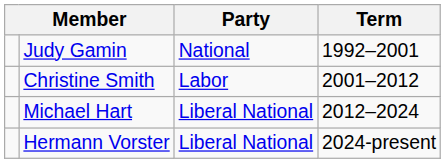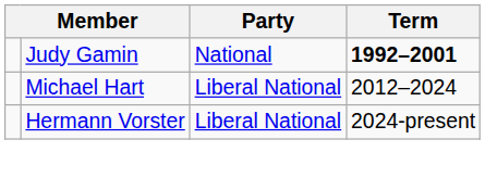 <table class="wikitable">
 <tr>
 <th colspan="2">Member</th>
 <th>Party</th>
 <th>Term</th>
 </tr>
 <tr>
 <td> </td>
 <td><a href='#'>Judy Gamin</a></td>
 <td><a href='#'>National</a></td>
-<td>1992–2001</td>
-</tr>
-<tr>
-<td> </td>
-<td><a href='#'>Christine Smith</a></td>
-<td><a href='#'>Labor</a></td>
-<td>2001–2012</td>
+<td><strong>1992–2001</strong></td>
 </tr>
 <tr>
 <td> </td>
 <td><a href='#'>Michael Hart</a></td>
 <td><a href='#'>Liberal National</a></td>
 <td>2012–2024</td>
 </tr>
 <tr>
 <td> </td>
 <td><a href='#'>Hermann Vorster</a></td>
 <td><a href='#'>Liberal National</a></td>
 <td>2024-present</td>
 </tr>
 </table>
